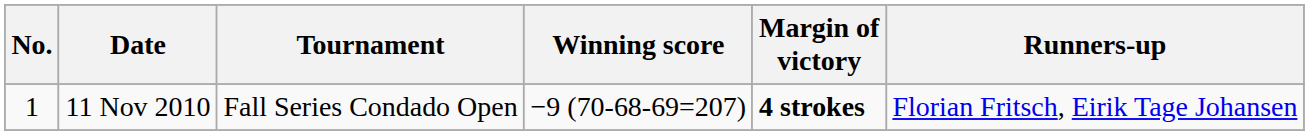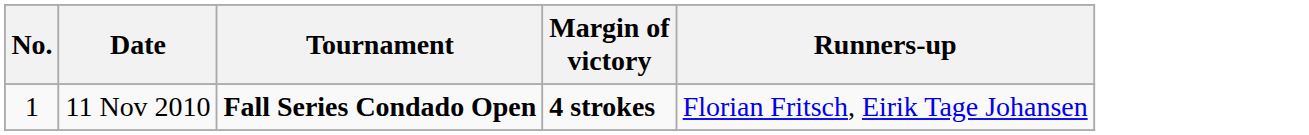 <table class="wikitable" style="font-size:95%;">
 <tr>
 <th>No.</th>
 <th>Date</th>
 <th>Tournament</th>
-<th>Winning score</th>
 <th>Margin of<br>victory</th>
 <th>Runners-up</th>
 </tr>
 <tr>
 <td align=center>1</td>
 <td align=right>11 Nov 2010</td>
-<td>Fall Series Condado Open</td>
-<td>−9 (70-68-69=207)</td>
+<td><strong>Fall Series Condado Open</strong></td>
 <td><strong>4 strokes</strong></td>
 <td> <a href='#'>Florian Fritsch</a>,  <a href='#'>Eirik Tage Johansen</a></td>
 </tr>
 </table>
